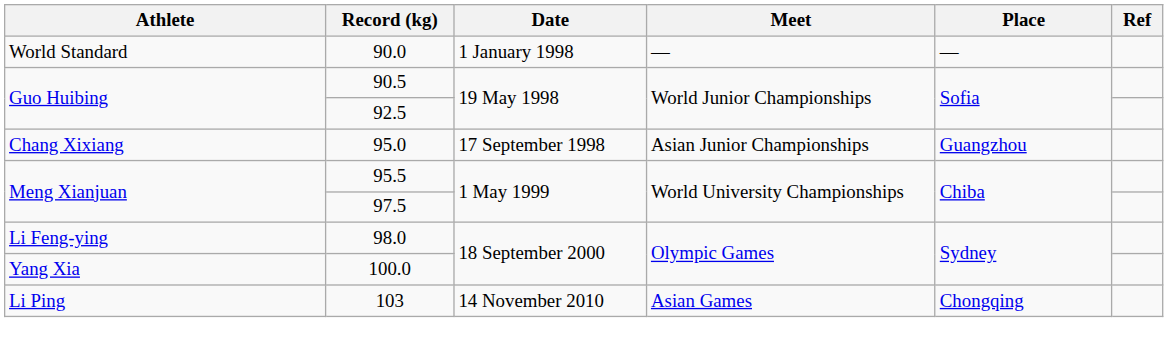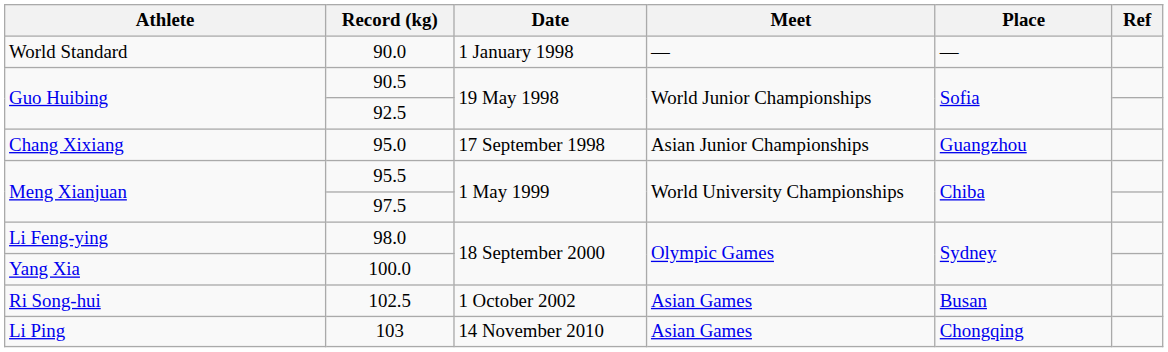 <table class="wikitable" style="font-size:90%; width: 70%;">
 <tr>
 <th width=20%>Athlete</th>
 <th width=8%>Record (kg)</th>
 <th width=12%>Date</th>
 <th width=18%>Meet</th>
 <th width=11%>Place</th>
 <th width=3%>Ref</th>
 </tr>
 <tr>
 <td>World Standard</td>
 <td align="center">90.0</td>
 <td>1 January 1998</td>
 <td>—</td>
 <td>—</td>
 <td></td>
 </tr>
 <tr>
 <td rowspan=2> <a href='#'>Guo Huibing</a></td>
 <td align="center">90.5</td>
 <td rowspan=2>19 May 1998</td>
 <td rowspan=2>World Junior Championships</td>
 <td rowspan=2><a href='#'>Sofia</a></td>
 <td></td>
 </tr>
 <tr>
 <td align="center">92.5</td>
 <td></td>
 </tr>
 <tr>
 <td> <a href='#'>Chang Xixiang</a></td>
 <td align="center">95.0</td>
 <td>17 September 1998</td>
 <td>Asian Junior Championships</td>
 <td><a href='#'>Guangzhou</a></td>
 <td></td>
 </tr>
 <tr>
 <td rowspan=2> <a href='#'>Meng Xianjuan</a></td>
 <td align="center">95.5</td>
 <td rowspan=2>1 May 1999</td>
 <td rowspan=2>World University Championships</td>
 <td rowspan=2><a href='#'>Chiba</a></td>
 <td></td>
 </tr>
 <tr>
 <td align="center">97.5</td>
 <td></td>
 </tr>
 <tr>
 <td> <a href='#'>Li Feng-ying</a></td>
 <td align="center">98.0</td>
 <td rowspan=2>18 September 2000</td>
 <td rowspan=2><a href='#'>Olympic Games</a></td>
 <td rowspan=2><a href='#'>Sydney</a></td>
 <td></td>
 </tr>
 <tr>
 <td> <a href='#'>Yang Xia</a></td>
 <td align="center">100.0</td>
 <td></td>
 </tr>
 <tr>
+<td> <a href='#'>Ri Song-hui</a></td>
+<td align="center">102.5</td>
+<td>1 October 2002</td>
+<td><a href='#'>Asian Games</a></td>
+<td><a href='#'>Busan</a></td>
+<td></td>
+</tr>
+<tr>
 <td> <a href='#'>Li Ping</a></td>
 <td align="center">103</td>
 <td>14 November 2010</td>
 <td><a href='#'>Asian Games</a></td>
 <td><a href='#'>Chongqing</a></td>
 <td></td>
 </tr>
 </table>
